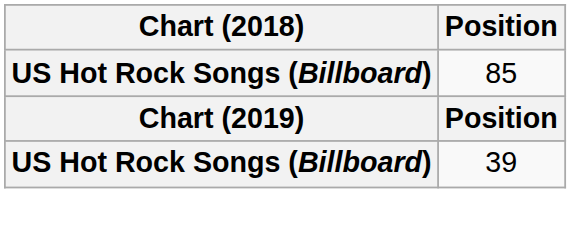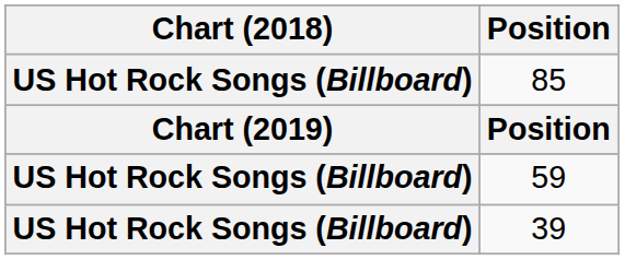 <table class="wikitable plainrowheaders">
 <tr>
 <th>Chart (2018)</th>
 <th>Position</th>
 </tr>
 <tr>
 <th scope="row">US Hot Rock Songs (<em>Billboard</em>)</th>
 <td style="text-align:center">85</td>
 </tr>
 <tr>
 <th>Chart (2019)</th>
 <th>Position</th>
 </tr>
 <tr>
 <th scope="row">US Hot Rock Songs (<em>Billboard</em>)</th>
+<td style="text-align:center">59</td>
+</tr>
+<tr>
+<th scope="row">US Hot Rock Songs (<em>Billboard</em>)</th>
 <td style="text-align:center">39</td>
 </tr>
 </table>
